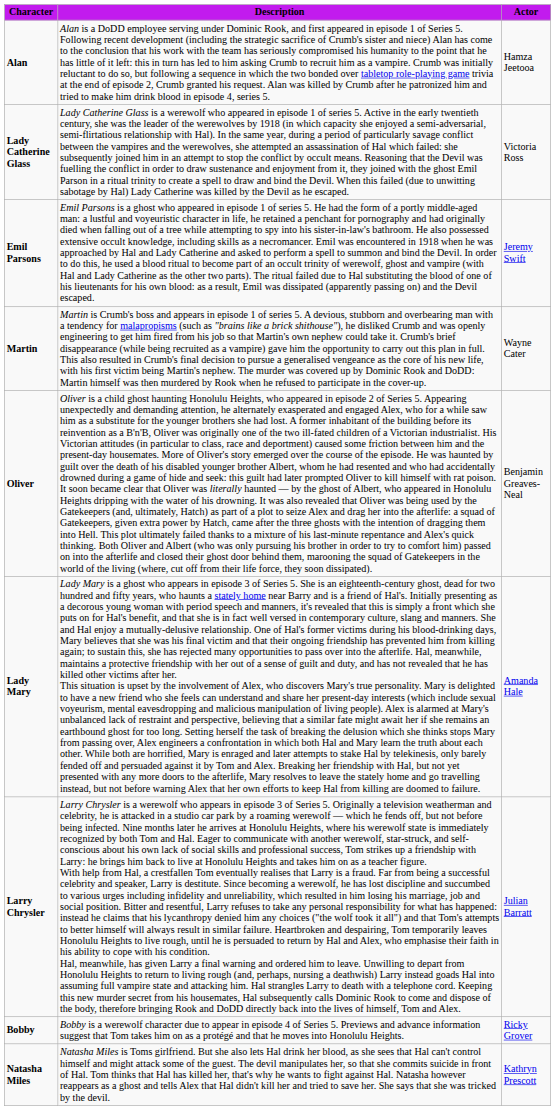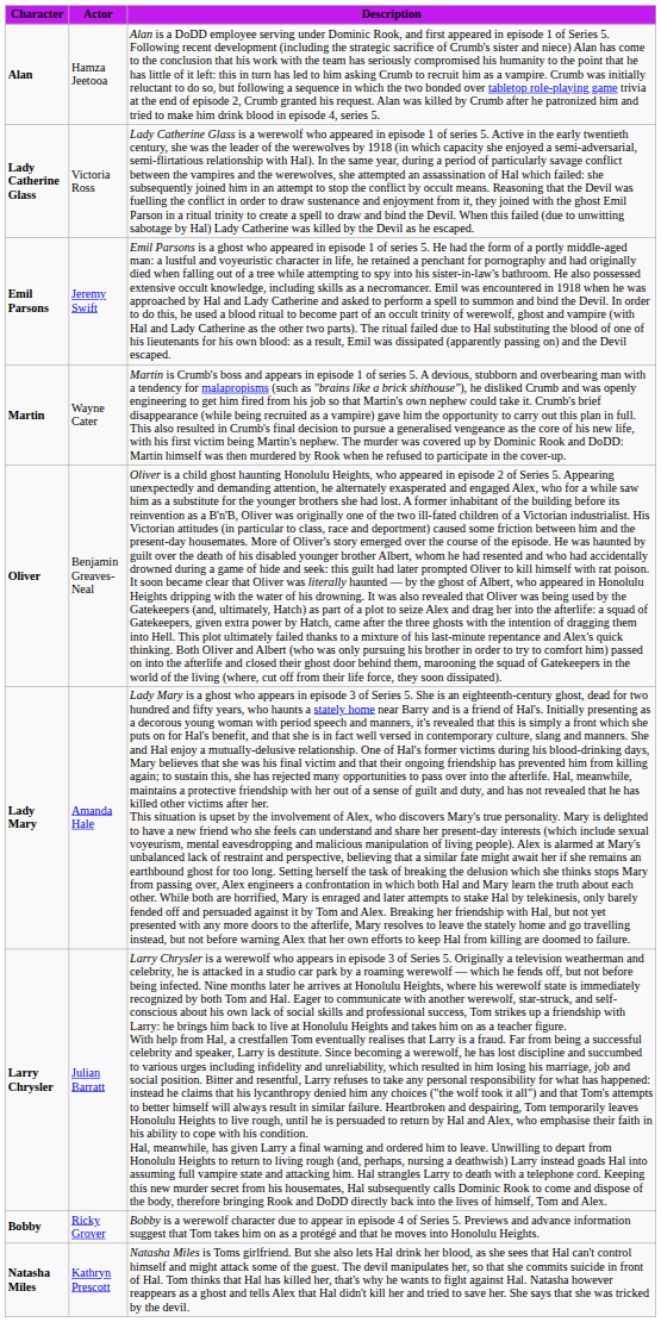 <table class="wikitable sortable">
 <tr>
 <th style="background:#C21BEE;">Character</th>
+<th style="background:#C21BEE;">Actor</th>
 <th style="background:#C21BEE;">Description</th>
-<th style="background:#C21BEE;">Actor</th>
 </tr>
 <tr>
 <td> <strong>Alan</strong></td>
+<td>Hamza Jeetooa</td>
 <td><em>Alan</em> is a DoDD employee serving under Dominic Rook, and first appeared in episode 1 of Series 5. Following recent development (including the strategic sacrifice of Crumb's sister and niece) Alan has come to the conclusion that his work with the team has seriously compromised his humanity to the point that he has little of it left: this in turn has led to him asking Crumb to recruit him as a vampire. Crumb was initially reluctant to do so, but following a sequence in which the two bonded over <a href='#'>tabletop role-playing game</a> trivia at the end of episode 2, Crumb granted his request. Alan was killed by Crumb after he patronized him and tried to make him drink blood in episode 4, series 5.</td>
-<td>Hamza Jeetooa</td>
 </tr>
 <tr>
 <td> <strong>Lady Catherine Glass</strong></td>
+<td>Victoria Ross</td>
 <td><em>Lady Catherine Glass</em> is a werewolf who appeared in episode 1 of series 5. Active in the early twentieth century, she was the leader of the werewolves by 1918 (in which capacity she enjoyed a semi-adversarial, semi-flirtatious relationship with Hal). In the same year, during a period of particularly savage conflict between the vampires and the werewolves, she attempted an assassination of Hal which failed: she subsequently joined him in an attempt to stop the conflict by occult means. Reasoning that the Devil was fuelling the conflict in order to draw sustenance and enjoyment from it, they joined with the ghost Emil Parson in a ritual trinity to create a spell to draw and bind the Devil. When this failed (due to unwitting sabotage by Hal) Lady Catherine was killed by the Devil as he escaped.</td>
-<td>Victoria Ross</td>
 </tr>
 <tr>
 <td> <strong>Emil Parsons</strong></td>
+<td><a href='#'>Jeremy Swift</a></td>
 <td><em>Emil Parsons</em> is a ghost who appeared in episode 1 of series 5. He had the form of a portly middle-aged man: a lustful and voyeuristic character in life, he retained a penchant for pornography and had originally died when falling out of a tree while attempting to spy into his sister-in-law's bathroom. He also possessed extensive occult knowledge, including skills as a necromancer. Emil was encountered in 1918 when he was approached by Hal and Lady Catherine and asked to perform a spell to summon and bind the Devil. In order to do this, he used a blood ritual to become part of an occult trinity of werewolf, ghost and vampire (with Hal and Lady Catherine as the other two parts). The ritual failed due to Hal substituting the blood of one of his lieutenants for his own blood: as a result, Emil was dissipated (apparently passing on) and the Devil escaped.</td>
-<td><a href='#'>Jeremy Swift</a></td>
 </tr>
 <tr>
 <td> <strong>Martin</strong></td>
+<td>Wayne Cater</td>
 <td><em>Martin</em> is Crumb's boss and appears in episode 1 of series 5. A devious, stubborn and overbearing man with a tendency for <a href='#'>malapropisms</a> (such as <em>"brains like a brick shithouse"</em>), he disliked Crumb and was openly engineering to get him fired from his job so that Martin's own nephew could take it. Crumb's brief disappearance (while being recruited as a vampire) gave him the opportunity to carry out this plan in full. This also resulted in Crumb's final decision to pursue a generalised vengeance as the core of his new life, with his first victim being Martin's nephew. The murder was covered up by Dominic Rook and DoDD: Martin himself was then murdered by Rook when he refused to participate in the cover-up.</td>
-<td>Wayne Cater</td>
 </tr>
 <tr>
 <td> <strong>Oliver</strong></td>
+<td>Benjamin Greaves-Neal</td>
 <td><em>Oliver</em> is a child ghost haunting Honolulu Heights, who appeared in episode 2 of Series 5. Appearing unexpectedly and demanding attention, he alternately exasperated and engaged Alex, who for a while saw him as a substitute for the younger brothers she had lost. A former inhabitant of the building before its reinvention as a B'n'B, Oliver was originally one of the two ill-fated children of a Victorian industrialist. His Victorian attitudes (in particular to class, race and deportment) caused some friction between him and the present-day housemates. More of Oliver's story emerged over the course of the episode. He was haunted by guilt over the death of his disabled younger brother Albert, whom he had resented and who had accidentally drowned during a game of hide and seek: this guilt had later prompted Oliver to kill himself with rat poison.<br>It soon became clear that Oliver was <em>literally</em> haunted — by the ghost of Albert, who appeared in Honolulu Heights dripping with the water of his drowning. It was also revealed that Oliver was being used by the Gatekeepers (and, ultimately, Hatch) as part of a plot to seize Alex and drag her into the afterlife: a squad of Gatekeepers, given extra power by Hatch, came after the three ghosts with the intention of dragging them into Hell. This plot ultimately failed thanks to a mixture of his last-minute repentance and Alex's quick thinking. Both Oliver and Albert (who was only pursuing his brother in order to try to comfort him) passed on into the afterlife and closed their ghost door behind them, marooning the squad of Gatekeepers in the world of the living (where, cut off from their life force, they soon dissipated).</td>
-<td>Benjamin Greaves-Neal</td>
 </tr>
 <tr>
 <td> <strong>Lady Mary</strong></td>
+<td><a href='#'>Amanda Hale</a></td>
 <td><em>Lady Mary</em> is a ghost who appears in episode 3 of Series 5. She is an eighteenth-century ghost, dead for two hundred and fifty years, who haunts a <a href='#'>stately home</a> near Barry and is a friend of Hal's. Initially presenting as a decorous young woman with period speech and manners, it's revealed that this is simply a front which she puts on for Hal's benefit, and that she is in fact well versed in contemporary culture, slang and manners. She and Hal enjoy a mutually-delusive relationship. One of Hal's former victims during his blood-drinking days, Mary believes that she was his final victim and that their ongoing friendship has prevented him from killing again; to sustain this, she has rejected many opportunities to pass over into the afterlife. Hal, meanwhile, maintains a protective friendship with her out of a sense of guilt and duty, and has not revealed that he has killed other victims after her.<br>This situation is upset by the involvement of Alex, who discovers Mary's true personality. Mary is delighted to have a new friend who she feels can understand and share her present-day interests (which include sexual voyeurism, mental eavesdropping and malicious manipulation of living people). Alex is alarmed at Mary's unbalanced lack of restraint and perspective, believing that a similar fate might await her if she remains an earthbound ghost for too long. Setting herself the task of breaking the delusion which she thinks stops Mary from passing over, Alex engineers a confrontation in which both Hal and Mary learn the truth about each other. While both are horrified, Mary is enraged and later attempts to stake Hal by telekinesis, only barely fended off and persuaded against it by Tom and Alex. Breaking her friendship with Hal, but not yet presented with any more doors to the afterlife, Mary resolves to leave the stately home and go travelling instead, but not before warning Alex that her own efforts to keep Hal from killing are doomed to failure.</td>
-<td><a href='#'>Amanda Hale</a></td>
 </tr>
 <tr>
 <td> <strong>Larry Chrysler</strong></td>
+<td><a href='#'>Julian Barratt</a></td>
 <td><em>Larry Chrysler</em> is a werewolf who appears in episode 3 of Series 5. Originally a television weatherman and celebrity, he is attacked in a studio car park by a roaming werewolf — which he fends off, but not before being infected. Nine months later he arrives at Honolulu Heights, where his werewolf state is immediately recognized by both Tom and Hal. Eager to communicate with another werewolf, star-struck, and self-conscious about his own lack of social skills and professional success, Tom strikes up a friendship with Larry: he brings him back to live at Honolulu Heights and takes him on as a teacher figure.<br>With help from Hal, a crestfallen Tom eventually realises that Larry is a fraud. Far from being a successful celebrity and speaker, Larry is destitute. Since becoming a werewolf, he has lost discipline and succumbed to various urges including infidelity and unreliability, which resulted in him losing his marriage, job and social position. Bitter and resentful, Larry refuses to take any personal responsibility for what has happened: instead he claims that his lycanthropy denied him any choices ("the wolf took it all") and that Tom's attempts to better himself will always result in similar failure. Heartbroken and despairing, Tom temporarily leaves Honolulu Heights to live rough, until he is persuaded to return by Hal and Alex, who emphasise their faith in his ability to cope with his condition.<br>Hal, meanwhile, has given Larry a final warning and ordered him to leave. Unwilling to depart from Honolulu Heights to return to living rough (and, perhaps, nursing a deathwish) Larry instead goads Hal into assuming full vampire state and attacking him. Hal strangles Larry to death with a telephone cord. Keeping this new murder secret from his housemates, Hal subsequently calls Dominic Rook to come and dispose of the body, therefore bringing Rook and DoDD directly back into the lives of himself, Tom and Alex.</td>
-<td><a href='#'>Julian Barratt</a></td>
 </tr>
 <tr>
 <td> <strong>Bobby</strong></td>
+<td><a href='#'>Ricky Grover</a></td>
 <td><em>Bobby</em> is a werewolf character due to appear in episode 4 of Series 5. Previews and advance information suggest that Tom takes him on as a protégé and that he moves into Honolulu Heights.</td>
-<td><a href='#'>Ricky Grover</a></td>
 </tr>
 <tr>
 <td> <strong>Natasha Miles</strong></td>
+<td><a href='#'>Kathryn Prescott</a></td>
 <td><em>Natasha Miles</em> is Toms girlfriend. But she also lets Hal drink her blood, as she sees that Hal can't control himself and might attack some of the guest. The devil manipulates her, so that she commits suicide in front of Hal. Tom thinks that Hal has killed her, that's why he wants to fight against Hal. Natasha however reappears as a ghost and tells Alex that Hal didn't kill her and tried to save her. She says that she was tricked by the devil.</td>
-<td><a href='#'>Kathryn Prescott</a></td>
 </tr>
 </table>
